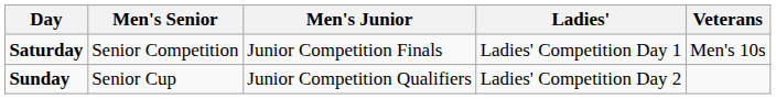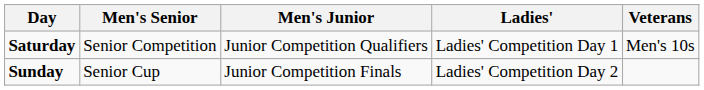 <table class="wikitable">
 <tr>
 <th>Day</th>
 <th>Men's Senior</th>
 <th>Men's Junior</th>
 <th>Ladies'</th>
 <th>Veterans</th>
 </tr>
 <tr>
 <td><strong>Saturday</strong></td>
 <td>Senior Competition</td>
-<td>Junior Competition Finals</td>
+<td>Junior Competition Qualifiers</td>
 <td>Ladies' Competition Day 1</td>
 <td>Men's 10s</td>
 </tr>
 <tr>
 <td><strong>Sunday</strong></td>
 <td>Senior Cup</td>
-<td>Junior Competition Qualifiers</td>
+<td>Junior Competition Finals</td>
 <td>Ladies' Competition Day 2</td>
 <td></td>
 </tr>
 </table>
